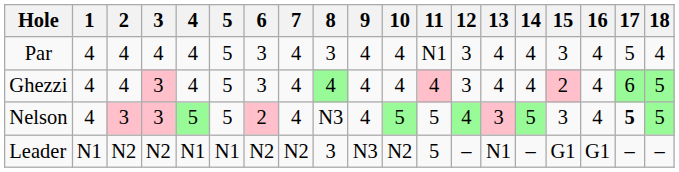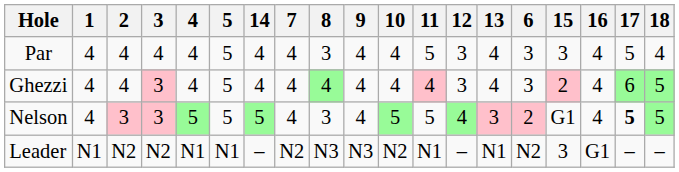 <table class="wikitable" style="text-align:center">
 <tr>
 <th>Hole</th>
 <th> 1 </th>
 <th> 2 </th>
 <th> 3 </th>
 <th> 4 </th>
 <th> 5 </th>
-<th> 6 </th>
+<th>14</th>
 <th> 7 </th>
 <th> 8 </th>
 <th> 9 </th>
 <th>10</th>
 <th>11</th>
 <th>12</th>
 <th>13</th>
-<th>14</th>
+<th> 6 </th>
 <th>15</th>
 <th>16</th>
 <th>17</th>
 <th>18</th>
 </tr>
 <tr>
 <td>Par</td>
 <td>4</td>
 <td>4</td>
 <td>4</td>
 <td>4</td>
 <td>5</td>
-<td>3</td>
+<td>4</td>
 <td>4</td>
 <td>3</td>
 <td>4</td>
 <td>4</td>
-<td>N1</td>
+<td>5</td>
 <td>3</td>
 <td>4</td>
-<td>4</td>
+<td>3</td>
 <td>3</td>
 <td>4</td>
 <td>5</td>
 <td>4</td>
 </tr>
 <tr>
 <td align=left> Ghezzi</td>
 <td>4</td>
 <td>4</td>
 <td style="background: Pink;">3</td>
 <td>4</td>
 <td>5</td>
-<td>3</td>
+<td>4</td>
 <td>4</td>
 <td style="background: PaleGreen;">4</td>
 <td>4</td>
 <td>4</td>
 <td style="background: Pink;">4</td>
 <td>3</td>
 <td>4</td>
-<td>4</td>
+<td>3</td>
 <td style="background: Pink;">2</td>
 <td>4</td>
 <td style="background: PaleGreen;">6</td>
 <td style="background: PaleGreen;">5</td>
 </tr>
 <tr>
 <td align=left> Nelson</td>
 <td>4</td>
 <td style="background: Pink;">3</td>
 <td style="background: Pink;">3</td>
 <td style="background: PaleGreen;">5</td>
 <td>5</td>
-<td style="background: Pink;">2</td>
+<td style="background: PaleGreen;">5</td>
 <td>4</td>
-<td>N3</td>
+<td>3</td>
 <td>4</td>
 <td style="background: PaleGreen;">5</td>
 <td>5</td>
 <td style="background: PaleGreen;">4</td>
 <td style="background: Pink;">3</td>
-<td style="background: PaleGreen;">5</td>
-<td>3</td>
+<td style="background: Pink;">2</td>
+<td>G1</td>
 <td>4</td>
 <td><strong>5</strong></td>
 <td style="background: PaleGreen;">5</td>
 </tr>
 <tr>
 <td align=left>Leader</td>
 <td>N1</td>
 <td>N2</td>
 <td>N2</td>
 <td>N1</td>
 <td>N1</td>
+<td>–</td>
 <td>N2</td>
+<td>N3</td>
+<td>N3</td>
+<td>N2</td>
+<td>N1</td>
+<td>–</td>
+<td>N1</td>
 <td>N2</td>
 <td>3</td>
-<td>N3</td>
-<td>N2</td>
-<td>5</td>
-<td>–</td>
-<td>N1</td>
-<td>–</td>
-<td>G1</td>
 <td>G1</td>
 <td>–</td>
 <td>–</td>
 </tr>
 </table>
